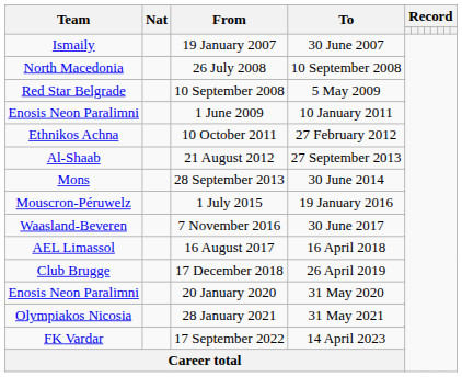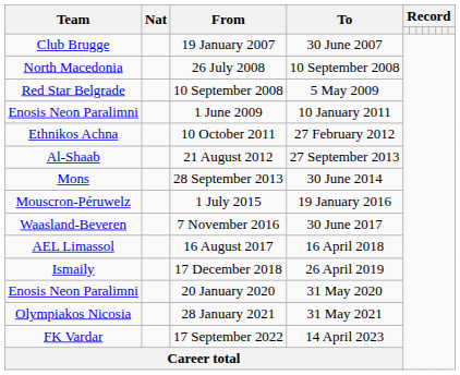 <table class="wikitable" style="text-align: center">
 <tr>
 <th rowspan=2>Team</th>
 <th rowspan=2>Nat</th>
 <th rowspan=2>From</th>
 <th rowspan=2>To</th>
 <th colspan=8>Record</th>
 </tr>
 <tr>
 <th></th>
 <th></th>
 <th></th>
 <th></th>
 <th></th>
 <th></th>
 <th></th>
 <th></th>
 </tr>
 <tr>
-<td><a href='#'>Ismaily</a></td>
+<td><a href='#'>Club Brugge</a></td>
 <td></td>
 <td>19 January 2007</td>
 <td>30 June 2007<br></td>
 </tr>
 <tr>
 <td><a href='#'>North Macedonia</a></td>
 <td></td>
 <td>26 July 2008</td>
 <td>10 September 2008<br></td>
 </tr>
 <tr>
 <td><a href='#'>Red Star Belgrade</a></td>
 <td></td>
 <td>10 September 2008</td>
 <td>5 May 2009<br></td>
 </tr>
 <tr>
 <td><a href='#'>Enosis Neon Paralimni</a></td>
 <td></td>
 <td>1 June 2009</td>
 <td>10 January 2011<br></td>
 </tr>
 <tr>
 <td><a href='#'>Ethnikos Achna</a></td>
 <td></td>
 <td>10 October 2011</td>
 <td>27 February 2012<br></td>
 </tr>
 <tr>
 <td><a href='#'>Al-Shaab</a></td>
 <td></td>
 <td>21 August 2012</td>
 <td>27 September 2013<br></td>
 </tr>
 <tr>
 <td><a href='#'>Mons</a></td>
 <td></td>
 <td>28 September 2013</td>
 <td>30 June 2014<br></td>
 </tr>
 <tr>
 <td><a href='#'>Mouscron-Péruwelz</a></td>
 <td></td>
 <td>1 July 2015</td>
 <td>19 January 2016<br></td>
 </tr>
 <tr>
 <td><a href='#'>Waasland-Beveren</a></td>
 <td></td>
 <td>7 November 2016</td>
 <td>30 June 2017<br></td>
 </tr>
 <tr>
 <td><a href='#'>AEL Limassol</a></td>
 <td></td>
 <td>16 August 2017</td>
 <td>16 April 2018<br></td>
 </tr>
 <tr>
-<td><a href='#'>Club Brugge</a></td>
+<td><a href='#'>Ismaily</a></td>
 <td></td>
 <td>17 December 2018</td>
 <td>26 April 2019<br></td>
 </tr>
 <tr>
 <td><a href='#'>Enosis Neon Paralimni</a></td>
 <td></td>
 <td>20 January 2020</td>
 <td>31 May 2020<br></td>
 </tr>
 <tr>
 <td><a href='#'>Olympiakos Nicosia</a></td>
 <td></td>
 <td>28 January 2021</td>
 <td>31 May 2021<br></td>
 </tr>
 <tr>
 <td><a href='#'>FK Vardar</a></td>
 <td></td>
 <td>17 September 2022</td>
 <td>14 April 2023<br></td>
 </tr>
 <tr>
 <th colspan=4>Career total<br></th>
 </tr>
 </table>
